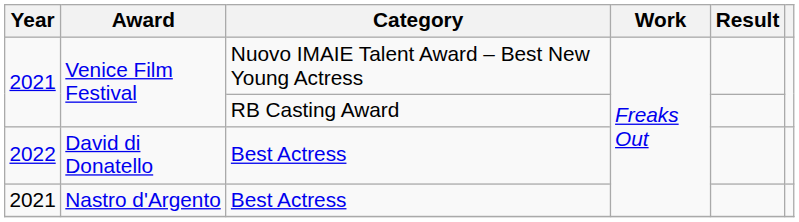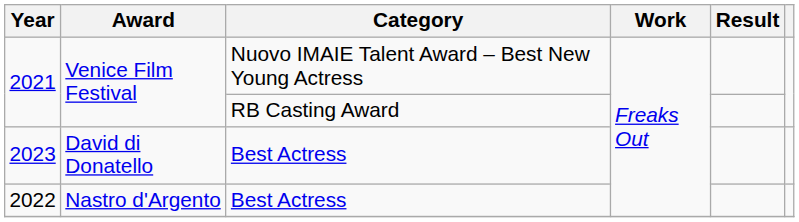 <table class="wikitable sortable plainrowheaders">
 <tr>
 <th scope="col">Year</th>
 <th scope="col">Award</th>
 <th scope="col">Category</th>
 <th scope="col">Work</th>
 <th scope="col">Result</th>
 <th scope="col" class="unsortable"></th>
 </tr>
 <tr>
 <td rowspan="2" align="center"><a href='#'>2021</a></td>
 <td rowspan="2"><a href='#'>Venice Film Festival</a></td>
 <td>Nuovo IMAIE Talent Award – Best New Young Actress</td>
 <td rowspan="4"><em><a href='#'>Freaks Out</a></em></td>
 <td></td>
 <td rowspan="2" style="text-align:center;"></td>
 </tr>
 <tr>
 <td>RB Casting Award</td>
 <td></td>
 </tr>
 <tr>
-<td align="center"><a href='#'>2022</a></td>
+<td align="center"><a href='#'>2023</a></td>
 <td><a href='#'>David di Donatello</a></td>
 <td><a href='#'>Best Actress</a></td>
 <td></td>
 <td style="text-align:center;"></td>
 </tr>
 <tr>
-<td align="center">2021</td>
+<td align="center">2022</td>
 <td><a href='#'>Nastro d'Argento</a></td>
 <td><a href='#'>Best Actress</a></td>
 <td></td>
 <td style="text-align:center;"></td>
 </tr>
 <tr>
 </tr>
 </table>
